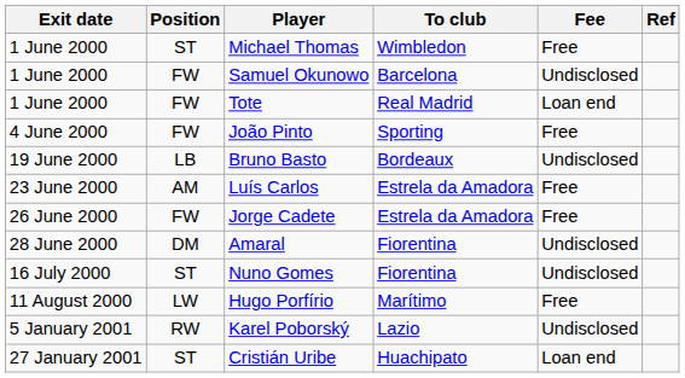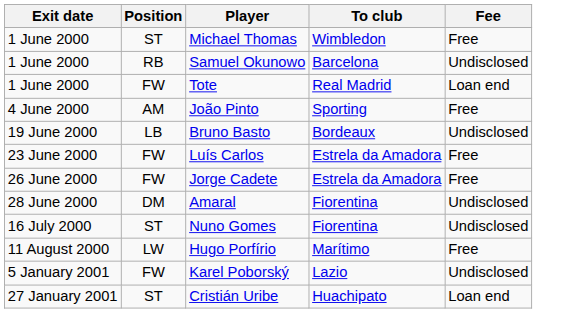 <table class="wikitable sortable">
 <tr>
 <th>Exit date</th>
 <th>Position</th>
 <th>Player</th>
 <th>To club</th>
 <th>Fee</th>
-<th>Ref</th>
 </tr>
 <tr>
 <td>1 June 2000</td>
 <td style="text-align:center;">ST</td>
 <td style="text-align:left;"><a href='#'>Michael Thomas</a></td>
 <td style="text-align:left;"><a href='#'>Wimbledon</a></td>
 <td>Free</td>
-<td></td>
 </tr>
 <tr>
 <td>1 June 2000</td>
-<td style="text-align:center;">FW</td>
+<td style="text-align:center;">RB</td>
 <td style="text-align:left;"><a href='#'>Samuel Okunowo</a></td>
 <td style="text-align:left;"><a href='#'>Barcelona</a></td>
 <td>Undisclosed</td>
-<td></td>
 </tr>
 <tr>
 <td>1 June 2000</td>
 <td style="text-align:center;">FW</td>
 <td style="text-align:left;"><a href='#'>Tote</a></td>
 <td style="text-align:left;"><a href='#'>Real Madrid</a></td>
 <td>Loan end</td>
-<td></td>
 </tr>
 <tr>
 <td>4 June 2000</td>
-<td style="text-align:center;">FW</td>
+<td style="text-align:center;">AM</td>
 <td style="text-align:left;"><a href='#'>João Pinto</a></td>
 <td style="text-align:left;"><a href='#'>Sporting</a></td>
 <td>Free</td>
-<td></td>
 </tr>
 <tr>
 <td>19 June 2000</td>
 <td style="text-align:center;">LB</td>
 <td style="text-align:left;"><a href='#'>Bruno Basto</a></td>
 <td style="text-align:left;"><a href='#'>Bordeaux</a></td>
 <td>Undisclosed</td>
-<td></td>
 </tr>
 <tr>
 <td>23 June 2000</td>
-<td style="text-align:center;">AM</td>
+<td style="text-align:center;">FW</td>
 <td style="text-align:left;"><a href='#'>Luís Carlos</a></td>
 <td style="text-align:left;"><a href='#'>Estrela da Amadora</a></td>
 <td>Free</td>
-<td></td>
 </tr>
 <tr>
 <td>26 June 2000</td>
 <td style="text-align:center;">FW</td>
 <td style="text-align:left;"><a href='#'>Jorge Cadete</a></td>
 <td style="text-align:left;"><a href='#'>Estrela da Amadora</a></td>
 <td>Free</td>
-<td></td>
 </tr>
 <tr>
 <td>28 June 2000</td>
 <td style="text-align:center;">DM</td>
 <td style="text-align:left;"><a href='#'>Amaral</a></td>
 <td style="text-align:left;"><a href='#'>Fiorentina</a></td>
 <td>Undisclosed</td>
-<td></td>
 </tr>
 <tr>
 <td>16 July 2000</td>
 <td style="text-align:center;">ST</td>
 <td style="text-align:left;"><a href='#'>Nuno Gomes</a></td>
 <td style="text-align:left;"><a href='#'>Fiorentina</a></td>
 <td>Undisclosed</td>
-<td></td>
 </tr>
 <tr>
 <td>11 August 2000</td>
 <td style="text-align:center;">LW</td>
 <td style="text-align:left;"><a href='#'>Hugo Porfírio</a></td>
 <td style="text-align:left;"><a href='#'>Marítimo</a></td>
 <td>Free</td>
-<td></td>
 </tr>
 <tr>
 <td>5 January 2001</td>
-<td style="text-align:center;">RW</td>
+<td style="text-align:center;">FW</td>
 <td style="text-align:left;"><a href='#'>Karel Poborský</a></td>
 <td style="text-align:left;"><a href='#'>Lazio</a></td>
 <td>Undisclosed</td>
-<td></td>
 </tr>
 <tr>
 <td>27 January 2001</td>
 <td style="text-align:center;">ST</td>
 <td style="text-align:left;"><a href='#'>Cristián Uribe</a></td>
 <td style="text-align:left;"><a href='#'>Huachipato</a></td>
 <td>Loan end</td>
-<td></td>
 </tr>
 </table>
